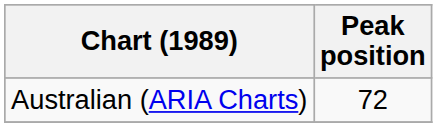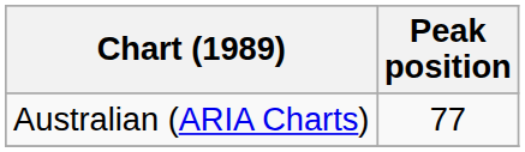 <table class="wikitable">
 <tr>
 <th scope="col">Chart (1989)</th>
 <th scope="col">Peak<br>position</th>
 </tr>
 <tr>
 <td>Australian (<a href='#'>ARIA Charts</a>)</td>
-<td style="text-align:center;">72</td>
+<td style="text-align:center;">77</td>
 </tr>
 <tr>
 </tr>
 </table>
